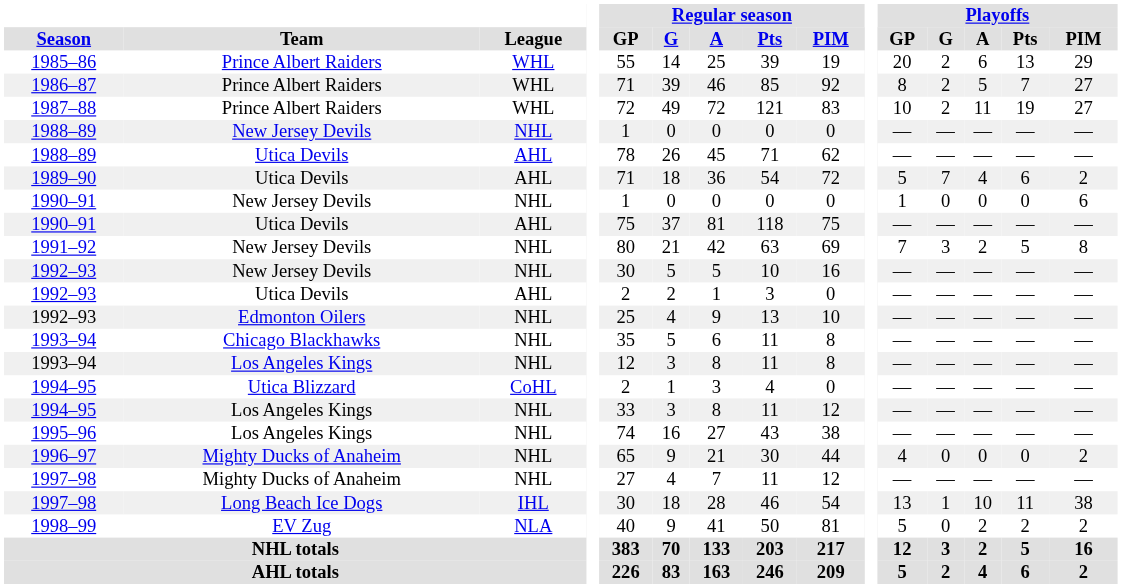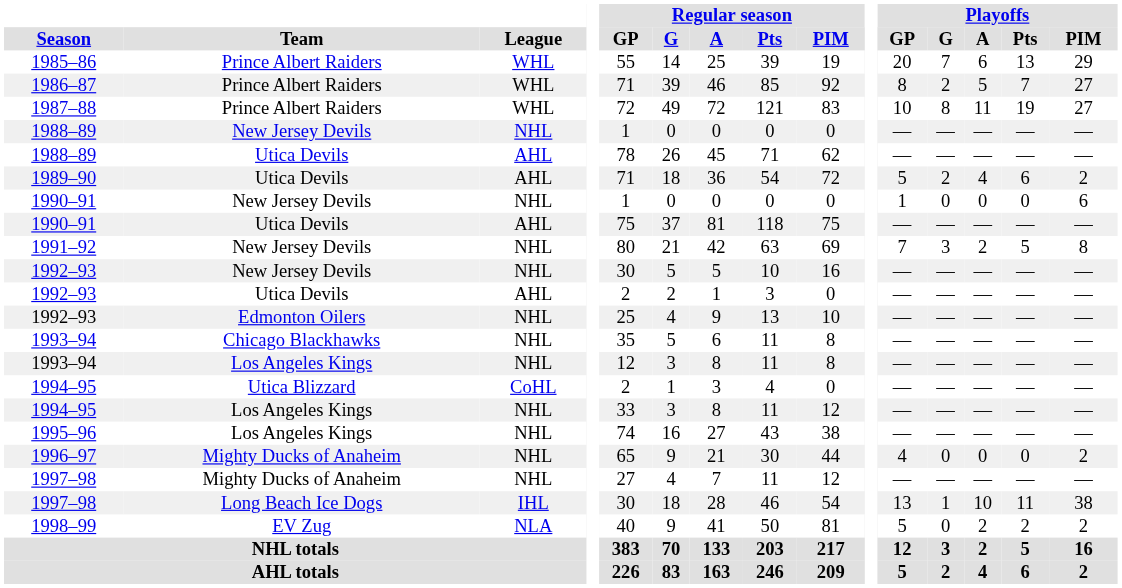 <table border="0" cellpadding="1" cellspacing="0" style="text-align:center; width:60em">
 <tr bgcolor="#e0e0e0">
 <th colspan="3" bgcolor="#ffffff"> </th>
 <th rowspan="99" bgcolor="#ffffff"> </th>
 <th colspan="5"><a href='#'>Regular season</a></th>
 <th rowspan="99" bgcolor="#ffffff"> </th>
 <th colspan="5"><a href='#'>Playoffs</a></th>
 </tr>
 <tr bgcolor="#e0e0e0">
 <th><a href='#'>Season</a></th>
 <th>Team</th>
 <th>League</th>
 <th>GP</th>
 <th><a href='#'>G</a></th>
 <th><a href='#'>A</a></th>
 <th><a href='#'>Pts</a></th>
 <th><a href='#'>PIM</a></th>
 <th>GP</th>
 <th>G</th>
 <th>A</th>
 <th>Pts</th>
 <th>PIM</th>
 </tr>
 <tr>
 <td><a href='#'>1985–86</a></td>
 <td><a href='#'>Prince Albert Raiders</a></td>
 <td><a href='#'>WHL</a></td>
 <td>55</td>
 <td>14</td>
 <td>25</td>
 <td>39</td>
 <td>19</td>
 <td>20</td>
-<td>2</td>
+<td>7</td>
 <td>6</td>
 <td>13</td>
 <td>29</td>
 </tr>
 <tr bgcolor="#f0f0f0">
 <td><a href='#'>1986–87</a></td>
 <td>Prince Albert Raiders</td>
 <td>WHL</td>
 <td>71</td>
 <td>39</td>
 <td>46</td>
 <td>85</td>
 <td>92</td>
 <td>8</td>
 <td>2</td>
 <td>5</td>
 <td>7</td>
 <td>27</td>
 </tr>
 <tr>
 <td><a href='#'>1987–88</a></td>
 <td>Prince Albert Raiders</td>
 <td>WHL</td>
 <td>72</td>
 <td>49</td>
 <td>72</td>
 <td>121</td>
 <td>83</td>
 <td>10</td>
-<td>2</td>
+<td>8</td>
 <td>11</td>
 <td>19</td>
 <td>27</td>
 </tr>
 <tr bgcolor="#f0f0f0">
 <td><a href='#'>1988–89</a></td>
 <td><a href='#'>New Jersey Devils</a></td>
 <td><a href='#'>NHL</a></td>
 <td>1</td>
 <td>0</td>
 <td>0</td>
 <td>0</td>
 <td>0</td>
 <td>—</td>
 <td>—</td>
 <td>—</td>
 <td>—</td>
 <td>—</td>
 </tr>
 <tr>
 <td><a href='#'>1988–89</a></td>
 <td><a href='#'>Utica Devils</a></td>
 <td><a href='#'>AHL</a></td>
 <td>78</td>
 <td>26</td>
 <td>45</td>
 <td>71</td>
 <td>62</td>
 <td>—</td>
 <td>—</td>
 <td>—</td>
 <td>—</td>
 <td>—</td>
 </tr>
 <tr bgcolor="#f0f0f0">
 <td><a href='#'>1989–90</a></td>
 <td>Utica Devils</td>
 <td>AHL</td>
 <td>71</td>
 <td>18</td>
 <td>36</td>
 <td>54</td>
 <td>72</td>
 <td>5</td>
-<td>7</td>
+<td>2</td>
 <td>4</td>
 <td>6</td>
 <td>2</td>
 </tr>
 <tr>
 <td><a href='#'>1990–91</a></td>
 <td>New Jersey Devils</td>
 <td>NHL</td>
 <td>1</td>
 <td>0</td>
 <td>0</td>
 <td>0</td>
 <td>0</td>
 <td>1</td>
 <td>0</td>
 <td>0</td>
 <td>0</td>
 <td>6</td>
 </tr>
 <tr bgcolor="#f0f0f0">
 <td><a href='#'>1990–91</a></td>
 <td>Utica Devils</td>
 <td>AHL</td>
 <td>75</td>
 <td>37</td>
 <td>81</td>
 <td>118</td>
 <td>75</td>
 <td>—</td>
 <td>—</td>
 <td>—</td>
 <td>—</td>
 <td>—</td>
 </tr>
 <tr>
 <td><a href='#'>1991–92</a></td>
 <td>New Jersey Devils</td>
 <td>NHL</td>
 <td>80</td>
 <td>21</td>
 <td>42</td>
 <td>63</td>
 <td>69</td>
 <td>7</td>
 <td>3</td>
 <td>2</td>
 <td>5</td>
 <td>8</td>
 </tr>
 <tr bgcolor="#f0f0f0">
 <td><a href='#'>1992–93</a></td>
 <td>New Jersey Devils</td>
 <td>NHL</td>
 <td>30</td>
 <td>5</td>
 <td>5</td>
 <td>10</td>
 <td>16</td>
 <td>—</td>
 <td>—</td>
 <td>—</td>
 <td>—</td>
 <td>—</td>
 </tr>
 <tr>
 <td><a href='#'>1992–93</a></td>
 <td>Utica Devils</td>
 <td>AHL</td>
 <td>2</td>
 <td>2</td>
 <td>1</td>
 <td>3</td>
 <td>0</td>
 <td>—</td>
 <td>—</td>
 <td>—</td>
 <td>—</td>
 <td>—</td>
 </tr>
 <tr bgcolor="#f0f0f0">
 <td>1992–93</td>
 <td><a href='#'>Edmonton Oilers</a></td>
 <td>NHL</td>
 <td>25</td>
 <td>4</td>
 <td>9</td>
 <td>13</td>
 <td>10</td>
 <td>—</td>
 <td>—</td>
 <td>—</td>
 <td>—</td>
 <td>—</td>
 </tr>
 <tr>
 <td><a href='#'>1993–94</a></td>
 <td><a href='#'>Chicago Blackhawks</a></td>
 <td>NHL</td>
 <td>35</td>
 <td>5</td>
 <td>6</td>
 <td>11</td>
 <td>8</td>
 <td>—</td>
 <td>—</td>
 <td>—</td>
 <td>—</td>
 <td>—</td>
 </tr>
 <tr bgcolor="#f0f0f0">
 <td>1993–94</td>
 <td><a href='#'>Los Angeles Kings</a></td>
 <td>NHL</td>
 <td>12</td>
 <td>3</td>
 <td>8</td>
 <td>11</td>
 <td>8</td>
 <td>—</td>
 <td>—</td>
 <td>—</td>
 <td>—</td>
 <td>—</td>
 </tr>
 <tr>
 <td><a href='#'>1994–95</a></td>
 <td><a href='#'>Utica Blizzard</a></td>
 <td><a href='#'>CoHL</a></td>
 <td>2</td>
 <td>1</td>
 <td>3</td>
 <td>4</td>
 <td>0</td>
 <td>—</td>
 <td>—</td>
 <td>—</td>
 <td>—</td>
 <td>—</td>
 </tr>
 <tr bgcolor="#f0f0f0">
 <td><a href='#'>1994–95</a></td>
 <td>Los Angeles Kings</td>
 <td>NHL</td>
 <td>33</td>
 <td>3</td>
 <td>8</td>
 <td>11</td>
 <td>12</td>
 <td>—</td>
 <td>—</td>
 <td>—</td>
 <td>—</td>
 <td>—</td>
 </tr>
 <tr>
 <td><a href='#'>1995–96</a></td>
 <td>Los Angeles Kings</td>
 <td>NHL</td>
 <td>74</td>
 <td>16</td>
 <td>27</td>
 <td>43</td>
 <td>38</td>
 <td>—</td>
 <td>—</td>
 <td>—</td>
 <td>—</td>
 <td>—</td>
 </tr>
 <tr bgcolor="#f0f0f0">
 <td><a href='#'>1996–97</a></td>
 <td><a href='#'>Mighty Ducks of Anaheim</a></td>
 <td>NHL</td>
 <td>65</td>
 <td>9</td>
 <td>21</td>
 <td>30</td>
 <td>44</td>
 <td>4</td>
 <td>0</td>
 <td>0</td>
 <td>0</td>
 <td>2</td>
 </tr>
 <tr>
 <td><a href='#'>1997–98</a></td>
 <td>Mighty Ducks of Anaheim</td>
 <td>NHL</td>
 <td>27</td>
 <td>4</td>
 <td>7</td>
 <td>11</td>
 <td>12</td>
 <td>—</td>
 <td>—</td>
 <td>—</td>
 <td>—</td>
 <td>—</td>
 </tr>
 <tr bgcolor="#f0f0f0">
 <td><a href='#'>1997–98</a></td>
 <td><a href='#'>Long Beach Ice Dogs</a></td>
 <td><a href='#'>IHL</a></td>
 <td>30</td>
 <td>18</td>
 <td>28</td>
 <td>46</td>
 <td>54</td>
 <td>13</td>
 <td>1</td>
 <td>10</td>
 <td>11</td>
 <td>38</td>
 </tr>
 <tr>
 <td><a href='#'>1998–99</a></td>
 <td><a href='#'>EV Zug</a></td>
 <td><a href='#'>NLA</a></td>
 <td>40</td>
 <td>9</td>
 <td>41</td>
 <td>50</td>
 <td>81</td>
 <td>5</td>
 <td>0</td>
 <td>2</td>
 <td>2</td>
 <td>2</td>
 </tr>
 <tr bgcolor="#e0e0e0">
 <th colspan="3">NHL totals</th>
 <th>383</th>
 <th>70</th>
 <th>133</th>
 <th>203</th>
 <th>217</th>
 <th>12</th>
 <th>3</th>
 <th>2</th>
 <th>5</th>
 <th>16</th>
 </tr>
 <tr bgcolor="#e0e0e0">
 <th colspan="3">AHL totals</th>
 <th>226</th>
 <th>83</th>
 <th>163</th>
 <th>246</th>
 <th>209</th>
 <th>5</th>
 <th>2</th>
 <th>4</th>
 <th>6</th>
 <th>2</th>
 </tr>
 </table>
